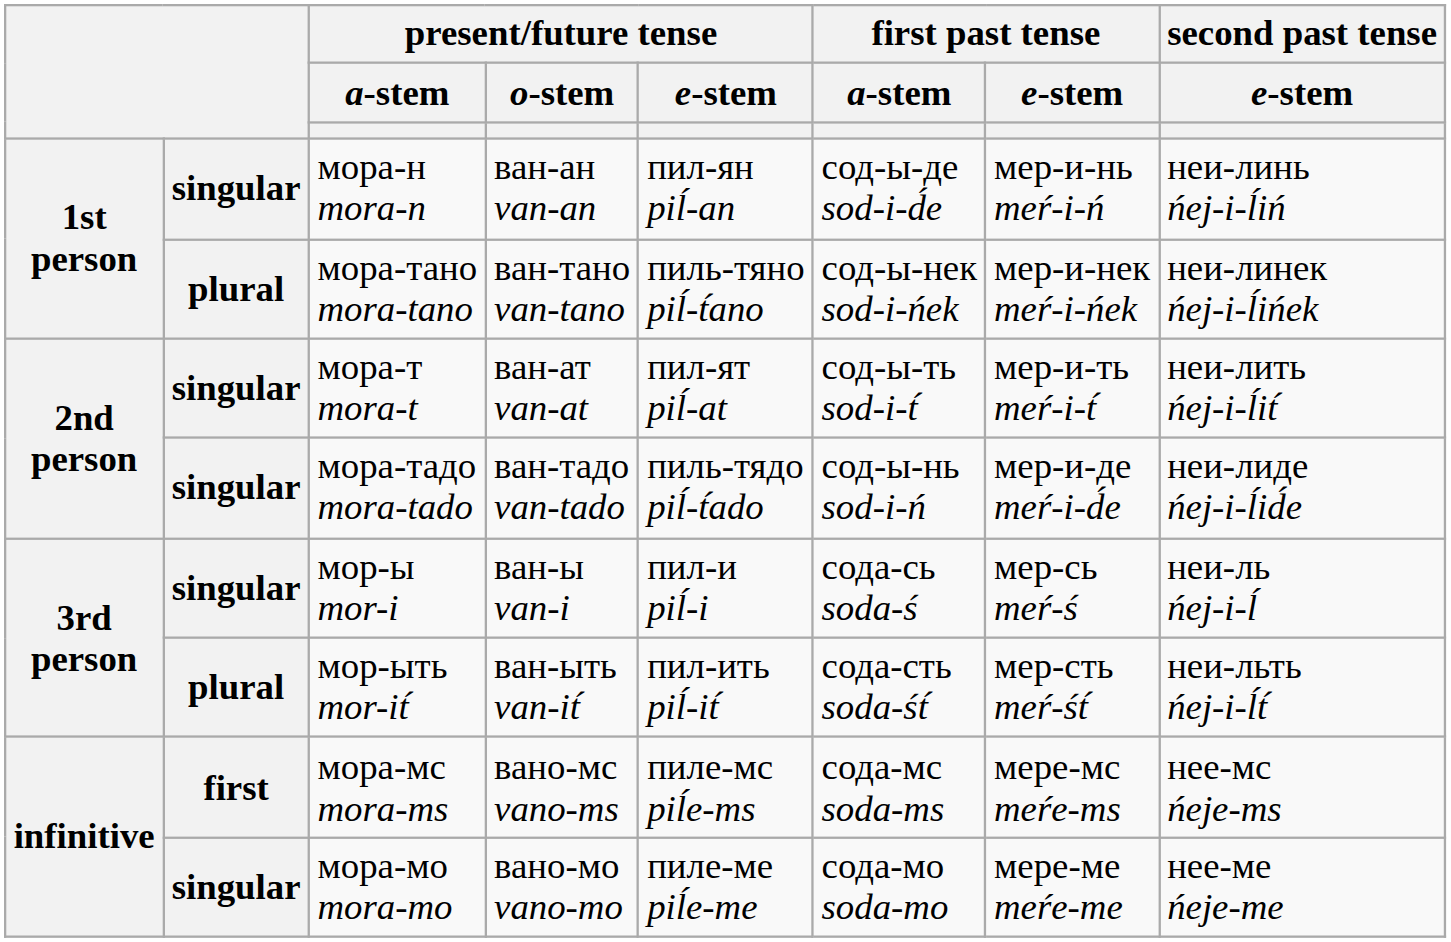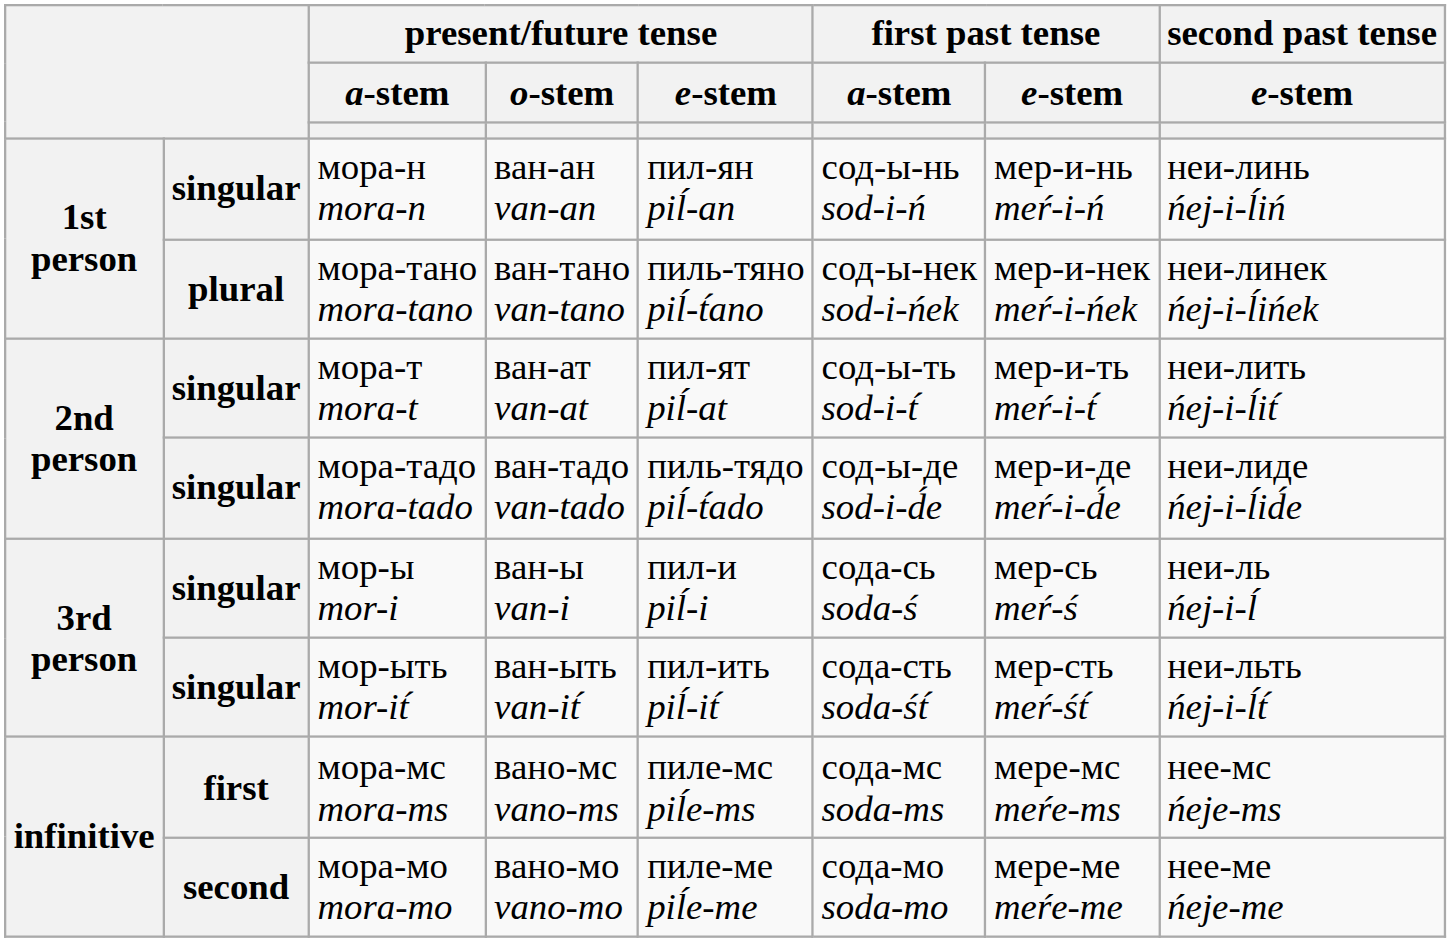 <table class="wikitable">
 <tr>
 <th rowspan="3" colspan="2"></th>
 <th colspan="3">present/future tense</th>
 <th colspan="2">first past tense</th>
 <th colspan="2">second past tense</th>
 </tr>
 <tr>
 <th><em>a</em>-stem</th>
 <th><em>o</em>-stem</th>
 <th><em>e</em>-stem</th>
 <th><em>a</em>-stem</th>
 <th><em>e</em>-stem</th>
 <th><em>e</em>-stem</th>
 </tr>
 <tr>
 <th></th>
 <th></th>
 <th></th>
 <th></th>
 <th></th>
 <th></th>
 </tr>
 <tr>
 <th rowspan="2">1st<br>person</th>
 <th>singular</th>
 <td>мора-н<br><em>mora-n</em></td>
 <td>ван-ан<br><em>van-an</em></td>
 <td>пил-ян<br><em>piĺ-an</em></td>
-<td>сод-ы-де<br><em>sod-i-d́e</em></td>
+<td>сод-ы-нь<br><em>sod-i-ń</em></td>
 <td>мер-и-нь<br><em>meŕ-i-ń</em></td>
 <td>неи-линь<br><em>ńej-i-ĺiń</em></td>
 </tr>
 <tr>
 <th>plural</th>
 <td>мора-тано<br><em>mora-tano</em></td>
 <td>ван-тано<br><em>van-tano</em></td>
 <td>пиль-тяно<br><em>piĺ-t́ano</em></td>
 <td>сод-ы-нек<br><em>sod-i-ńek</em></td>
 <td>мер-и-нек<br><em>meŕ-i-ńek</em></td>
 <td>неи-линек<br><em>ńej-i-ĺińek</em></td>
 </tr>
 <tr>
 <th rowspan="2">2nd<br>person</th>
 <th>singular</th>
 <td>мора-т<br><em>mora-t</em></td>
 <td>ван-ат<br><em>van-at</em></td>
 <td>пил-ят<br><em>piĺ-at</em></td>
 <td>сод-ы-ть<br><em>sod-i-t́</em></td>
 <td>мер-и-ть<br><em>meŕ-i-t́</em></td>
 <td>неи-лить<br><em>ńej-i-ĺit́</em></td>
 </tr>
 <tr>
 <th>singular</th>
 <td>мора-тадо<br><em>mora-tado</em></td>
 <td>ван-тадо<br><em>van-tado</em></td>
 <td>пиль-тядо<br><em>piĺ-t́ado</em></td>
-<td>сод-ы-нь<br><em>sod-i-ń</em></td>
+<td>сод-ы-де<br><em>sod-i-d́e</em></td>
 <td>мер-и-де<br><em>meŕ-i-d́e</em></td>
 <td>неи-лиде<br><em>ńej-i-ĺid́e</em></td>
 </tr>
 <tr>
 <th rowspan="2">3rd<br>person</th>
 <th>singular</th>
 <td>мор-ы<br><em>mor-i</em></td>
 <td>ван-ы<br><em>van-i</em></td>
 <td>пил-и<br><em>piĺ-i</em></td>
 <td>содa-сь<br><em>soda-ś</em></td>
 <td>мер-сь<br><em>meŕ-ś</em></td>
 <td>неи-ль<br><em>ńej-i-ĺ</em></td>
 </tr>
 <tr>
-<th>plural</th>
+<th>singular</th>
 <td>мор-ыть<br><em>mor-it́</em></td>
 <td>ван-ыть<br><em>van-it́</em></td>
 <td>пил-ить<br><em>piĺ-it́</em></td>
 <td>содa-сть<br><em>soda-śt́</em></td>
 <td>мер-сть<br><em>meŕ-śt́</em></td>
 <td>неи-льть<br><em>ńej-i-ĺt́</em></td>
 </tr>
 <tr>
 <th rowspan="2">infinitive</th>
 <th>first</th>
 <td>мора-мс<br><em>mora-ms</em></td>
 <td>вано-мс<br><em>vano-ms</em></td>
 <td>пиле-мс<br><em>piĺe-ms</em></td>
 <td>сода-мс<br><em>soda-ms</em></td>
 <td>мере-мс<br><em>meŕe-ms</em></td>
 <td>нее-мс<br><em>ńeje-ms</em></td>
 </tr>
 <tr>
-<th>singular</th>
+<th>second</th>
 <td>мора-мо<br><em>mora-mo</em></td>
 <td>вано-мо<br><em>vano-mo</em></td>
 <td>пиле-ме<br><em>piĺe-me</em></td>
 <td>сода-мо<br><em>soda-mo</em></td>
 <td>мере-ме<br><em>meŕe-me</em></td>
 <td>нее-ме<br><em>ńeje-me</em></td>
 </tr>
 </table>
